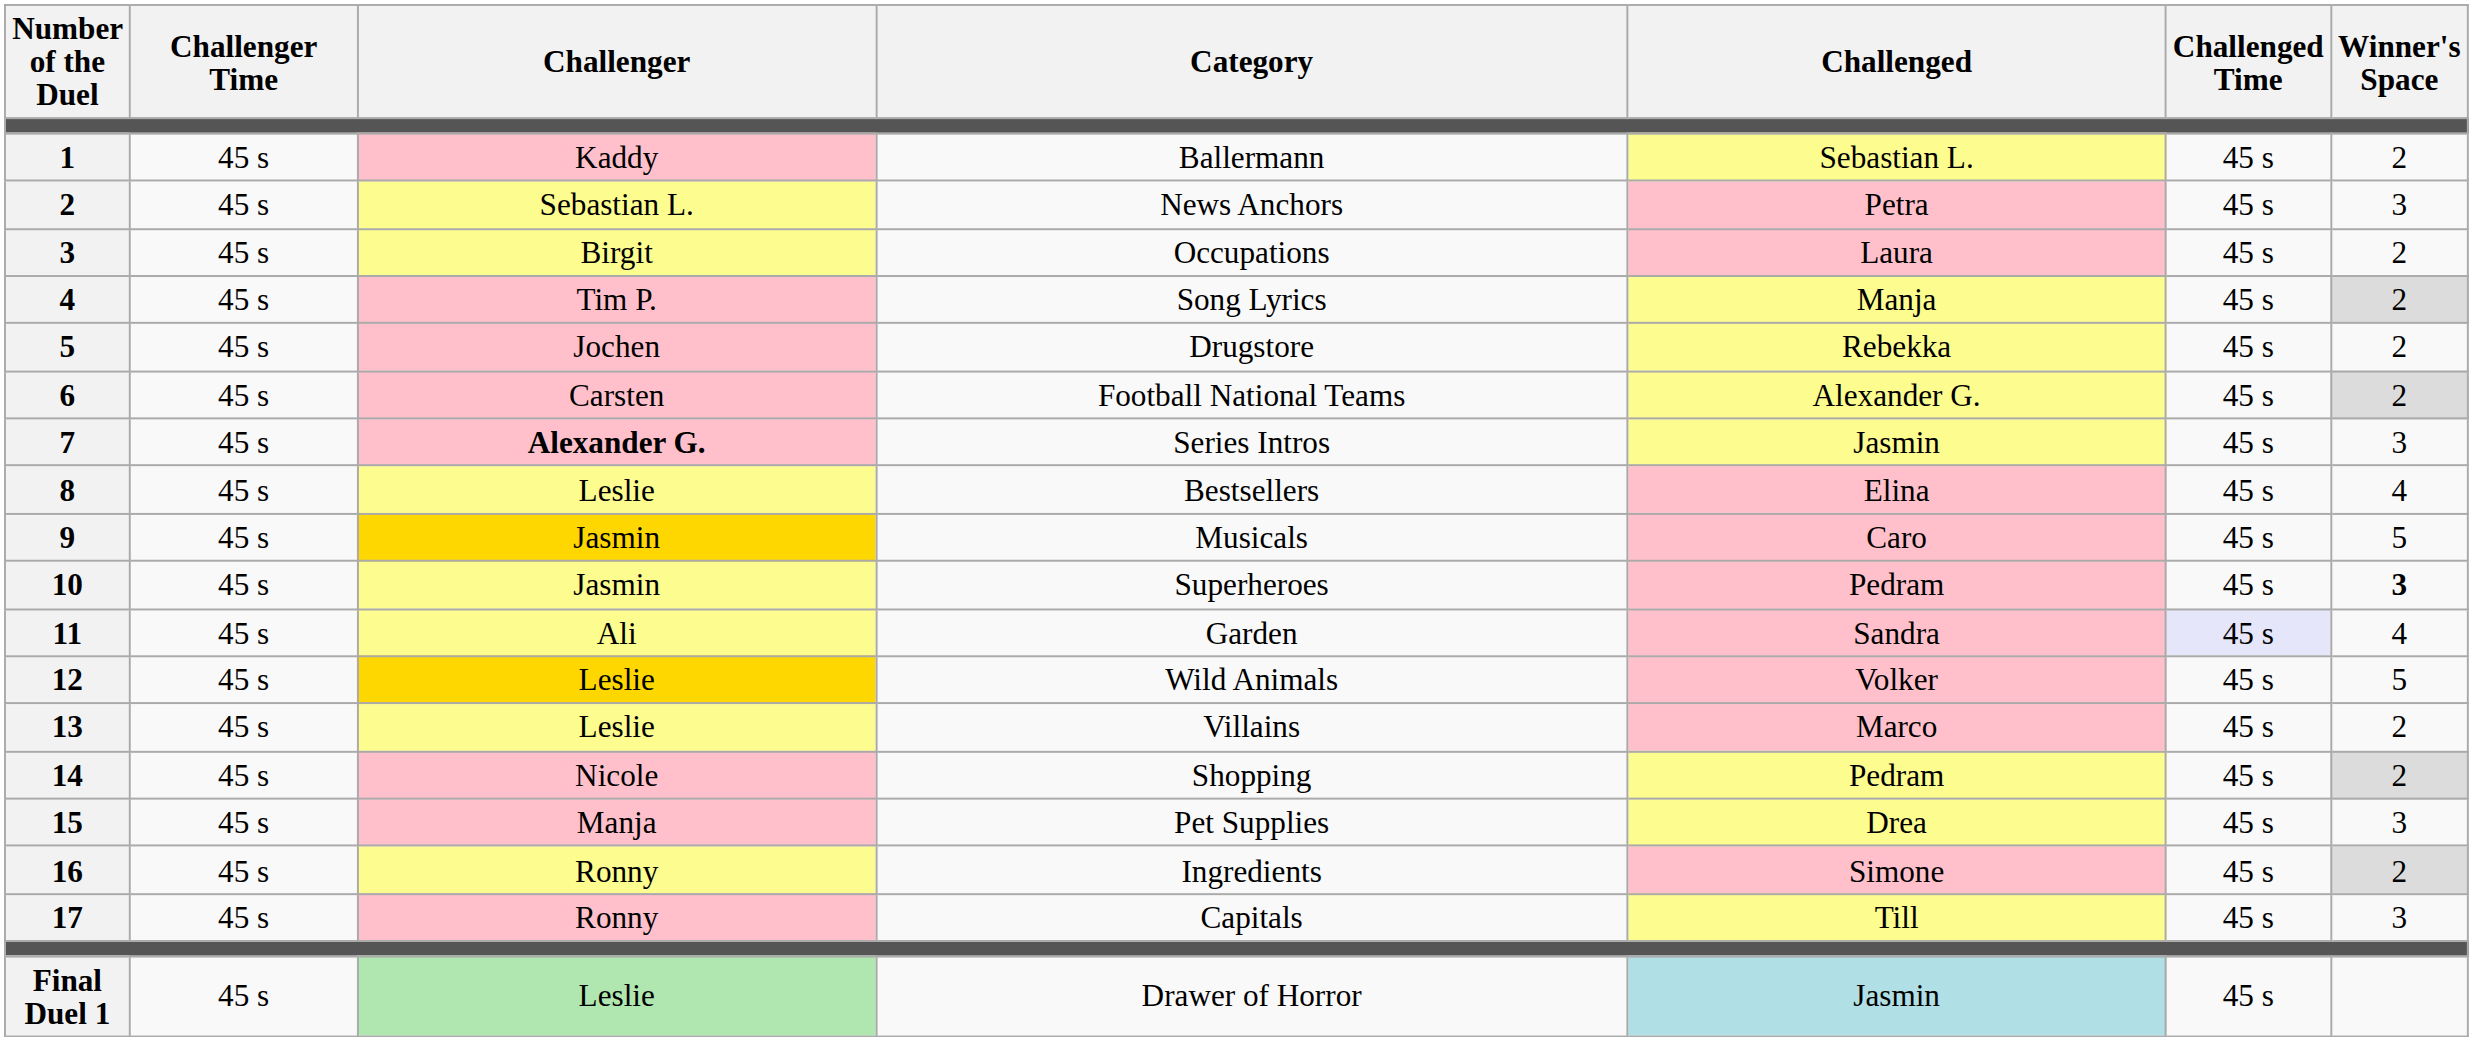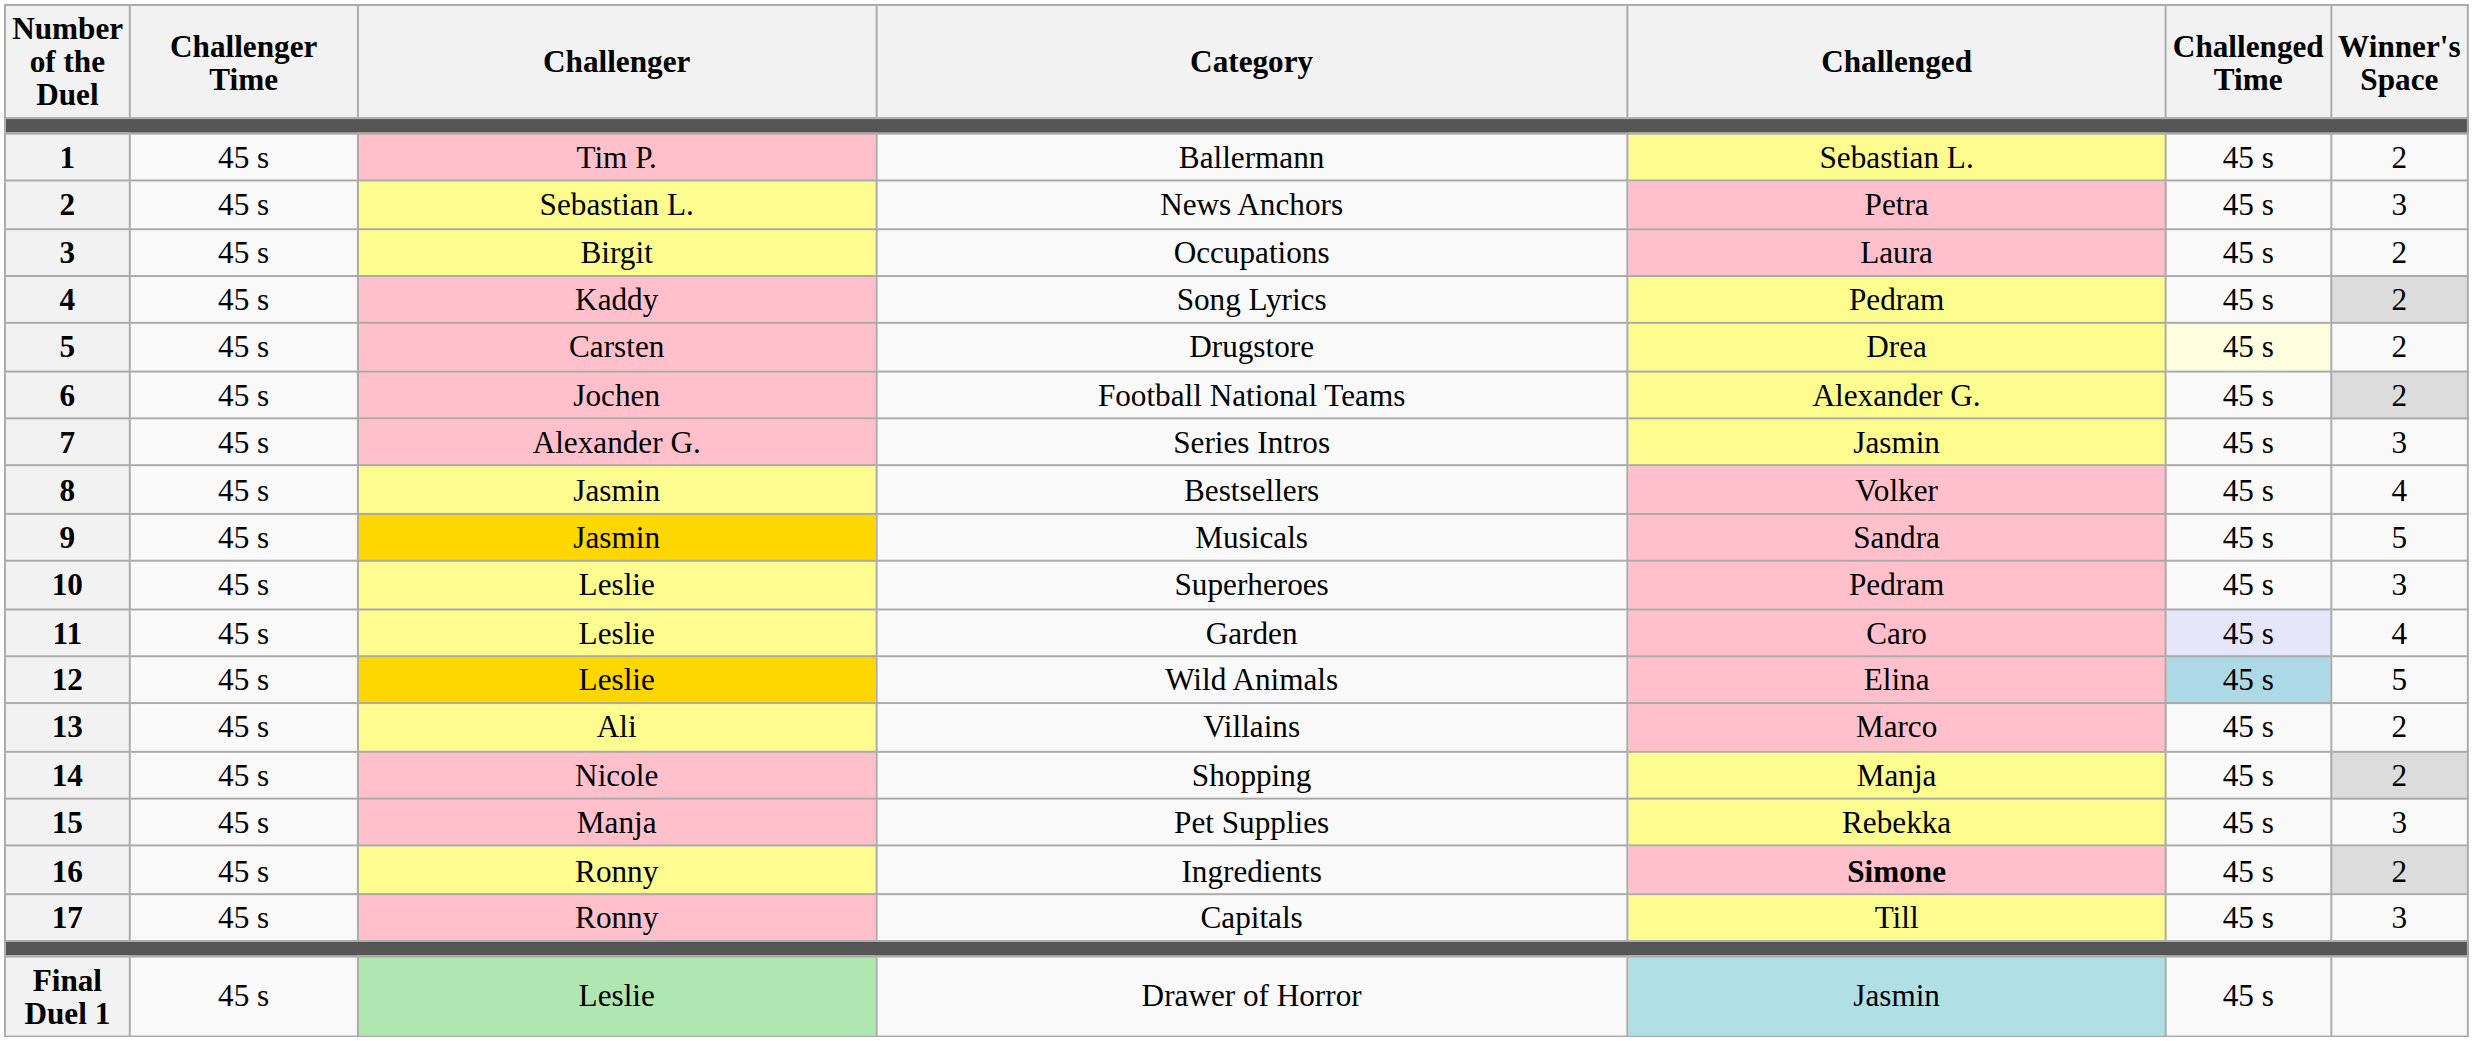 <table class="wikitable" style="text-align:center; line-height:17px; width:100%">
 <tr>
 <th rowspan="1" scope="col" style="width:02%">Number of the Duel</th>
 <th rowspan="1" scope="col" style="width:10%">Challenger Time</th>
 <th rowspan="1" scope="col" style="width:25%">Challenger</th>
 <th rowspan="1" scope="col" style="width:37%">Category</th>
 <th rowspan="1" scope="col" style="width:31%">Challenged</th>
 <th rowspan="1" scope="col" style="width:10%">Challenged Time</th>
 <th rowspan="1" scope="col" style="width:25%">Winner's Space</th>
 </tr>
 <tr>
 <td colspan="7" style="background:#555"></td>
 </tr>
 <tr>
 <th>1</th>
 <td>45 s</td>
-<td style="background:pink;">Kaddy</td>
+<td style="background:pink;">Tim P.</td>
 <td>Ballermann</td>
 <td style="background:#fdfc8f;">Sebastian L.</td>
 <td>45 s</td>
 <td>2</td>
 </tr>
 <tr>
 <th>2</th>
 <td>45 s</td>
 <td style="background:#fdfc8f;">Sebastian L.</td>
 <td>News Anchors</td>
 <td style="background:pink;">Petra</td>
 <td>45 s</td>
 <td>3</td>
 </tr>
 <tr>
 <th>3</th>
 <td>45 s</td>
 <td style="background:#fdfc8f;">Birgit</td>
 <td>Occupations</td>
 <td style="background:pink;">Laura</td>
 <td>45 s</td>
 <td>2</td>
 </tr>
 <tr>
 <th>4</th>
 <td>45 s</td>
-<td style="background:pink;">Tim P.</td>
+<td style="background:pink;">Kaddy</td>
 <td>Song Lyrics</td>
-<td style="background:#fdfc8f;">Manja</td>
+<td style="background:#fdfc8f;">Pedram</td>
 <td>45 s</td>
 <td style="background:#DCDCDC;">2</td>
 </tr>
 <tr>
 <th>5</th>
 <td>45 s</td>
-<td style="background:pink;">Jochen</td>
+<td style="background:pink;">Carsten</td>
 <td>Drugstore</td>
-<td style="background:#fdfc8f;">Rebekka</td>
-<td>45 s</td>
+<td style="background:#fdfc8f;">Drea</td>
+<td style="background: lightyellow;">45 s</td>
 <td>2</td>
 </tr>
 <tr>
 <th>6</th>
 <td>45 s</td>
-<td style="background:pink;">Carsten</td>
+<td style="background:pink;">Jochen</td>
 <td>Football National Teams</td>
 <td style="background:#fdfc8f;">Alexander G.</td>
 <td>45 s</td>
 <td style="background:#DCDCDC;">2</td>
 </tr>
 <tr>
 <th>7</th>
 <td>45 s</td>
-<td style="background:pink;"><strong>Alexander G.</strong></td>
+<td style="background:pink;">Alexander G.</td>
 <td>Series Intros</td>
 <td style="background:#fdfc8f;">Jasmin</td>
 <td>45 s</td>
 <td>3</td>
 </tr>
 <tr>
 <th>8</th>
 <td>45 s</td>
-<td style="background:#fdfc8f;">Leslie</td>
+<td style="background:#fdfc8f;">Jasmin</td>
 <td>Bestsellers</td>
-<td style="background:pink;">Elina</td>
+<td style="background:pink;">Volker</td>
 <td>45 s</td>
 <td>4</td>
 </tr>
 <tr>
 <th>9</th>
 <td>45 s</td>
 <td style="background:#FFD700;">Jasmin</td>
 <td>Musicals</td>
-<td style="background:pink;">Caro</td>
+<td style="background:pink;">Sandra</td>
 <td>45 s</td>
 <td>5</td>
 </tr>
 <tr>
 <th>10</th>
 <td>45 s</td>
-<td style="background:#fdfc8f;">Jasmin</td>
+<td style="background:#fdfc8f;">Leslie</td>
 <td>Superheroes</td>
 <td style="background:pink;">Pedram</td>
 <td>45 s</td>
-<td><strong>3</strong></td>
+<td>3</td>
 </tr>
 <tr>
 <th>11</th>
 <td>45 s</td>
-<td style="background:#fdfc8f;">Ali</td>
+<td style="background:#fdfc8f;">Leslie</td>
 <td>Garden</td>
-<td style="background:pink;">Sandra</td>
+<td style="background:pink;">Caro</td>
 <td style="background: lavender;">45 s</td>
 <td>4</td>
 </tr>
 <tr>
 <th>12</th>
 <td>45 s</td>
 <td style="background:#FFD700;">Leslie</td>
 <td>Wild Animals</td>
-<td style="background:pink;">Volker</td>
-<td>45 s</td>
+<td style="background:pink;">Elina</td>
+<td style="background: lightblue;">45 s</td>
 <td>5</td>
 </tr>
 <tr>
 <th>13</th>
 <td>45 s</td>
-<td style="background:#fdfc8f;">Leslie</td>
+<td style="background:#fdfc8f;">Ali</td>
 <td>Villains</td>
 <td style="background:pink;">Marco</td>
 <td>45 s</td>
 <td>2</td>
 </tr>
 <tr>
 <th>14</th>
 <td>45 s</td>
 <td style="background:pink;">Nicole</td>
 <td>Shopping</td>
-<td style="background:#fdfc8f;">Pedram</td>
+<td style="background:#fdfc8f;">Manja</td>
 <td>45 s</td>
 <td style="background:#DCDCDC;">2</td>
 </tr>
 <tr>
 <th>15</th>
 <td>45 s</td>
 <td style="background:pink;">Manja</td>
 <td>Pet Supplies</td>
-<td style="background:#fdfc8f;">Drea</td>
+<td style="background:#fdfc8f;">Rebekka</td>
 <td>45 s</td>
 <td>3</td>
 </tr>
 <tr>
 <th>16</th>
 <td>45 s</td>
 <td style="background:#fdfc8f;">Ronny</td>
 <td>Ingredients</td>
-<td style="background:pink;">Simone</td>
+<td style="background:pink;"><strong>Simone</strong></td>
 <td>45 s</td>
 <td style="background:#DCDCDC;">2</td>
 </tr>
 <tr>
 <th>17</th>
 <td>45 s</td>
 <td style="background:pink;">Ronny</td>
 <td>Capitals</td>
 <td style="background:#fdfc8f;">Till</td>
 <td>45 s</td>
 <td>3</td>
 </tr>
 <tr>
 <td colspan="7" style="background:#555"></td>
 </tr>
 <tr>
 <th>Final Duel 1</th>
 <td>45 s</td>
 <td style="background:#b0e6b0;">Leslie</td>
 <td>Drawer of Horror</td>
 <td style="background:#b0e0e6;">Jasmin</td>
 <td>45 s</td>
 <td></td>
 </tr>
 </table>
